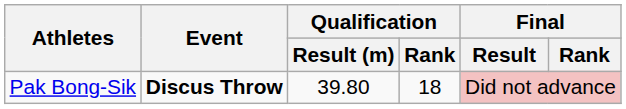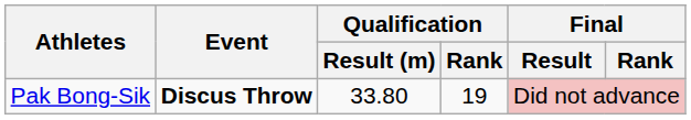 <table class=wikitable style="font-size:90%">
 <tr>
 <th rowspan="2">Athletes</th>
 <th rowspan="2">Event</th>
 <th colspan="2">Qualification</th>
 <th colspan="2">Final</th>
 </tr>
 <tr>
 <th>Result (m)</th>
 <th>Rank</th>
 <th>Result</th>
 <th>Rank</th>
 </tr>
 <tr>
 <td><a href='#'>Pak Bong-Sik</a></td>
 <td><strong>Discus Throw</strong></td>
-<td align=center>39.80</td>
-<td align=center>18</td>
+<td align=center>33.80</td>
+<td align=center>19</td>
 <td bgcolor="f4c2c2" colspan=2 align="center">Did not advance</td>
 </tr>
 </table>
